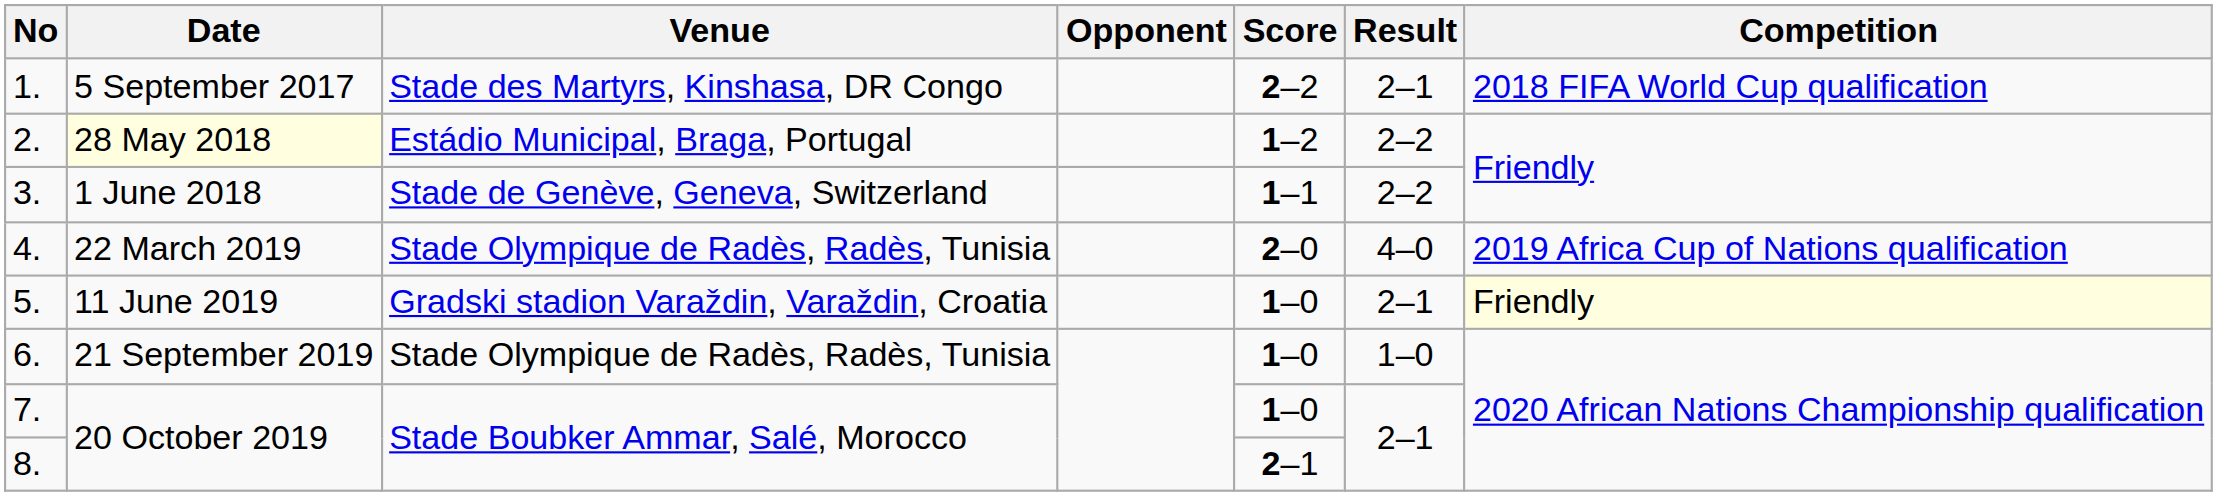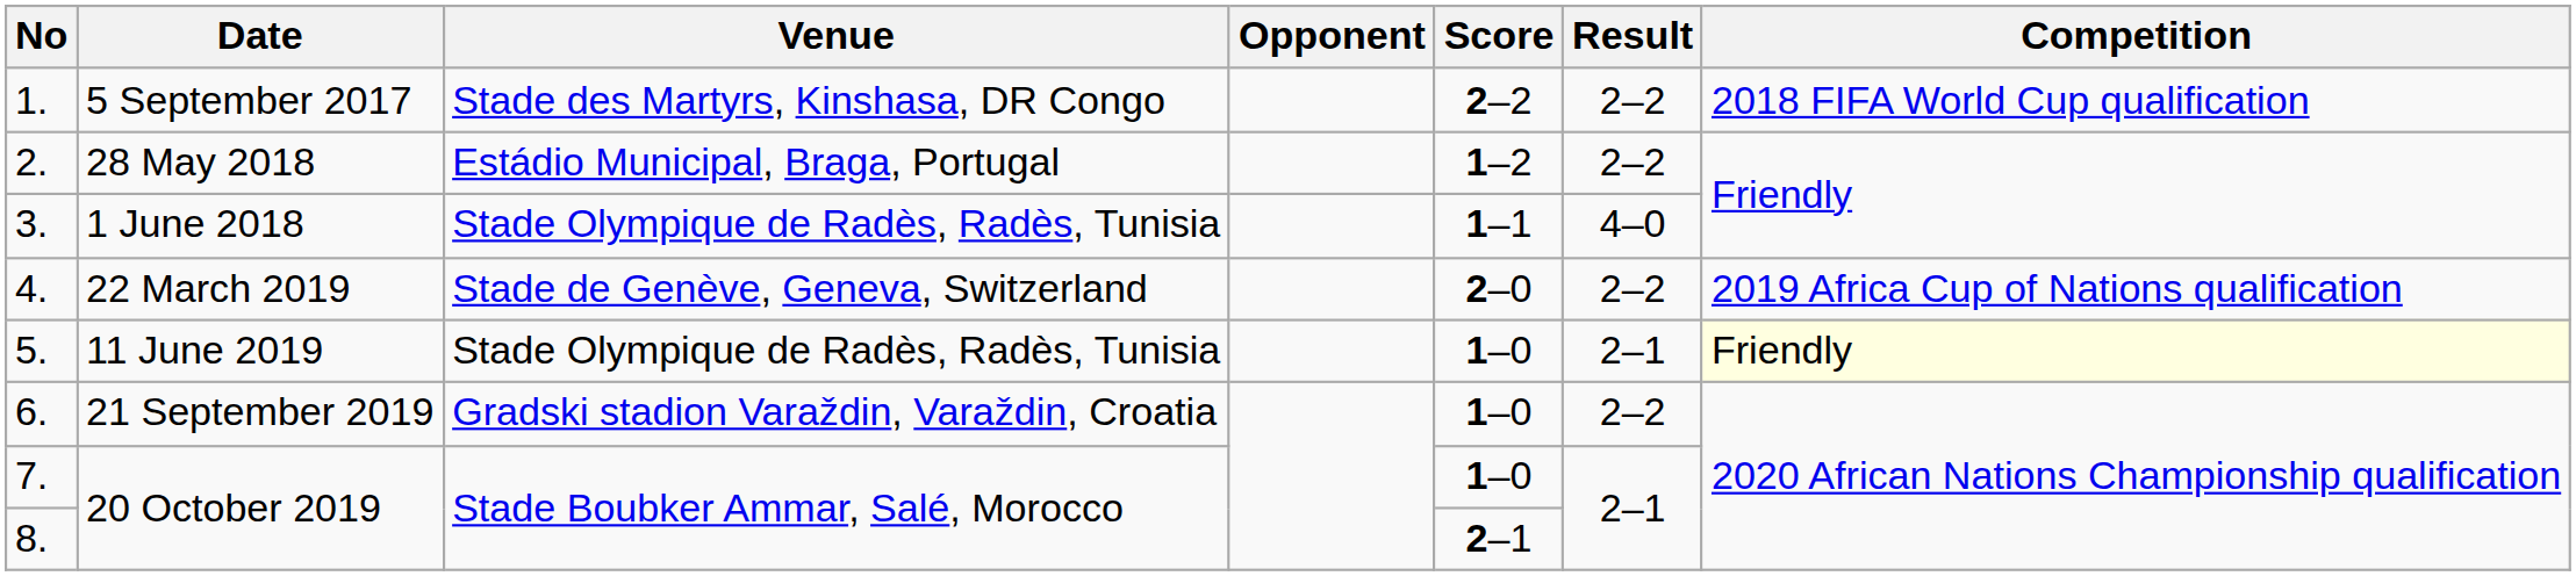 <table class="wikitable">
 <tr>
 <th>No</th>
 <th>Date</th>
 <th>Venue</th>
 <th>Opponent</th>
 <th>Score</th>
 <th>Result</th>
 <th>Competition</th>
 </tr>
 <tr>
 <td>1.</td>
 <td>5 September 2017</td>
 <td><a href='#'>Stade des Martyrs</a>, <a href='#'>Kinshasa</a>, DR Congo</td>
 <td></td>
 <td align=center><strong>2</strong>–2</td>
-<td align=center>2–1</td>
+<td align=center>2–2</td>
 <td><a href='#'>2018 FIFA World Cup qualification</a></td>
 </tr>
 <tr>
 <td>2.</td>
-<td style="background: lightyellow;">28 May 2018</td>
+<td>28 May 2018</td>
 <td><a href='#'>Estádio Municipal</a>, <a href='#'>Braga</a>, Portugal</td>
 <td></td>
 <td align=center><strong>1</strong>–2</td>
 <td align=center>2–2</td>
 <td rowspan=2><a href='#'>Friendly</a></td>
 </tr>
 <tr>
 <td>3.</td>
 <td>1 June 2018</td>
-<td><a href='#'>Stade de Genève</a>, <a href='#'>Geneva</a>, Switzerland</td>
+<td><a href='#'>Stade Olympique de Radès</a>, <a href='#'>Radès</a>, Tunisia</td>
 <td></td>
 <td align=center><strong>1</strong>–1</td>
-<td align=center>2–2</td>
+<td align=center>4–0</td>
 </tr>
 <tr>
 <td>4.</td>
 <td>22 March 2019</td>
-<td><a href='#'>Stade Olympique de Radès</a>, <a href='#'>Radès</a>, Tunisia</td>
+<td><a href='#'>Stade de Genève</a>, <a href='#'>Geneva</a>, Switzerland</td>
 <td></td>
 <td align=center><strong>2</strong>–0</td>
-<td align=center>4–0</td>
+<td align=center>2–2</td>
 <td><a href='#'>2019 Africa Cup of Nations qualification</a></td>
 </tr>
 <tr>
 <td>5.</td>
 <td>11 June 2019</td>
-<td><a href='#'>Gradski stadion Varaždin</a>, <a href='#'>Varaždin</a>, Croatia</td>
+<td>Stade Olympique de Radès, Radès, Tunisia</td>
 <td></td>
 <td align=center><strong>1</strong>–0</td>
 <td align=center>2–1</td>
 <td style="background: lightyellow;">Friendly</td>
 </tr>
 <tr>
 <td>6.</td>
 <td>21 September 2019</td>
-<td>Stade Olympique de Radès, Radès, Tunisia</td>
+<td><a href='#'>Gradski stadion Varaždin</a>, <a href='#'>Varaždin</a>, Croatia</td>
 <td rowspan=3></td>
 <td align=center><strong>1</strong>–0</td>
-<td align=center>1–0</td>
+<td align=center>2–2</td>
 <td rowspan=3><a href='#'>2020 African Nations Championship qualification</a></td>
 </tr>
 <tr>
 <td>7.</td>
 <td rowspan="2">20 October 2019</td>
 <td rowspan="2"><a href='#'>Stade Boubker Ammar</a>, <a href='#'>Salé</a>, Morocco</td>
 <td align=center><strong>1</strong>–0</td>
 <td rowspan="2" style="text-align:center">2–1</td>
 </tr>
 <tr>
 <td>8.</td>
 <td align=center><strong>2</strong>–1</td>
 </tr>
 </table>
